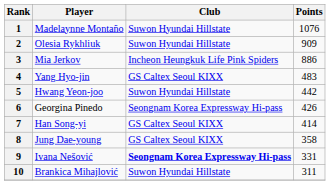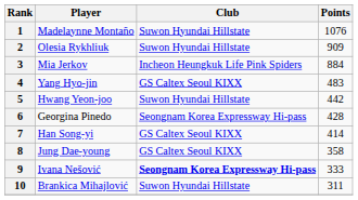 <table class=wikitable>
 <tr>
 <th>Rank</th>
 <th>Player</th>
 <th>Club</th>
 <th>Points</th>
 </tr>
 <tr>
 <th>1</th>
 <td> <a href='#'>Madelaynne Montaño</a></td>
 <td><a href='#'>Suwon Hyundai Hillstate</a></td>
 <td align=center>1076</td>
 </tr>
 <tr>
 <th>2</th>
 <td> <a href='#'>Olesia Rykhliuk</a></td>
 <td><a href='#'>Suwon Hyundai Hillstate</a></td>
 <td align=center>909</td>
 </tr>
 <tr>
 <th>3</th>
 <td> <a href='#'>Mia Jerkov</a></td>
 <td><a href='#'>Incheon Heungkuk Life Pink Spiders</a></td>
-<td align=center>886</td>
+<td align=center>884</td>
 </tr>
 <tr>
 <th>4</th>
 <td> <a href='#'>Yang Hyo-jin</a></td>
 <td><a href='#'>GS Caltex Seoul KIXX</a></td>
 <td align=center>483</td>
 </tr>
 <tr>
 <th>5</th>
 <td> <a href='#'>Hwang Yeon-joo</a></td>
 <td><a href='#'>Suwon Hyundai Hillstate</a></td>
 <td align=center>442</td>
 </tr>
 <tr>
 <th>6</th>
 <td> Georgina Pinedo</td>
 <td><a href='#'>Seongnam Korea Expressway Hi-pass</a></td>
-<td align=center>426</td>
+<td align=center>428</td>
 </tr>
 <tr>
 <th>7</th>
 <td> <a href='#'>Han Song-yi</a></td>
 <td><a href='#'>GS Caltex Seoul KIXX</a></td>
 <td align=center>414</td>
 </tr>
 <tr>
 <th>8</th>
 <td> <a href='#'>Jung Dae-young</a></td>
 <td><a href='#'>GS Caltex Seoul KIXX</a></td>
 <td align=center>358</td>
 </tr>
 <tr>
 <th>9</th>
 <td> <a href='#'>Ivana Nešović</a></td>
 <td><strong><a href='#'>Seongnam Korea Expressway Hi-pass</a></strong></td>
-<td align=center>331</td>
+<td align=center>333</td>
 </tr>
 <tr>
 <th>10</th>
 <td> <a href='#'>Brankica Mihajlović</a></td>
 <td><a href='#'>Suwon Hyundai Hillstate</a></td>
 <td align=center>311</td>
 </tr>
 <tr>
 </tr>
 </table>
